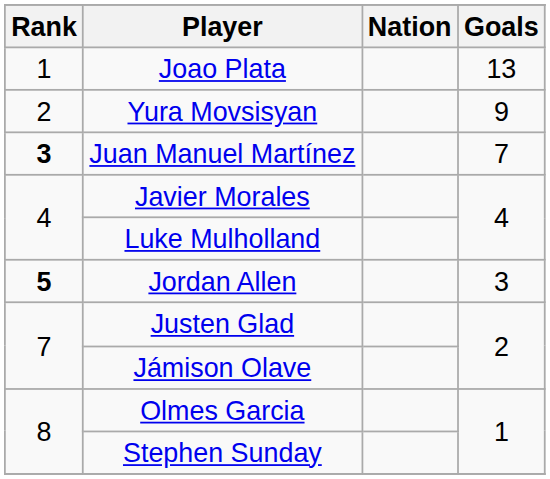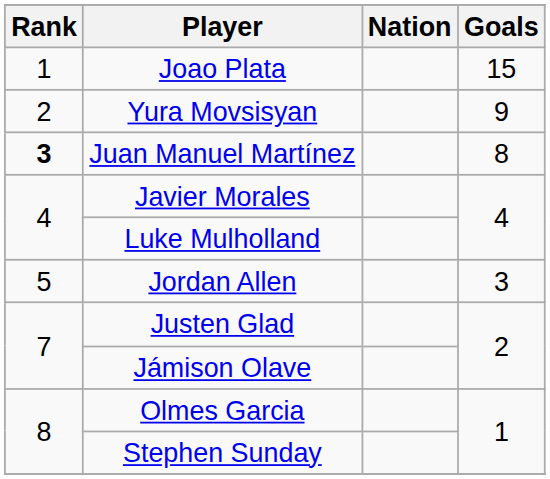 <table class="wikitable" style="font-size: 95%; text-align: center;">
 <tr>
 </tr>
 <tr>
 <th>Rank</th>
 <th>Player</th>
 <th>Nation</th>
 <th>Goals</th>
 </tr>
 <tr>
 <td>1</td>
 <td><a href='#'>Joao Plata</a></td>
 <td></td>
-<td>13</td>
+<td>15</td>
 </tr>
 <tr>
 <td rowspan="1">2</td>
 <td><a href='#'>Yura Movsisyan</a></td>
 <td></td>
 <td rowspan="1">9</td>
 </tr>
 <tr>
 <td rowspan="1"><strong>3</strong></td>
 <td><a href='#'>Juan Manuel Martínez</a></td>
 <td></td>
-<td rowspan="1">7</td>
+<td rowspan="1">8</td>
 </tr>
 <tr>
 <td rowspan="2">4</td>
 <td><a href='#'>Javier Morales</a></td>
 <td></td>
 <td rowspan="2">4</td>
 </tr>
 <tr>
 <td><a href='#'>Luke Mulholland</a></td>
 <td></td>
 </tr>
 <tr>
-<td rowspan="1"><strong>5</strong></td>
+<td rowspan="1">5</td>
 <td><a href='#'>Jordan Allen</a></td>
 <td></td>
 <td rowspan="1">3</td>
 </tr>
 <tr>
 <td rowspan="2">7</td>
 <td><a href='#'>Justen Glad</a></td>
 <td></td>
 <td rowspan="2">2</td>
 </tr>
 <tr>
 <td><a href='#'>Jámison Olave</a></td>
 <td></td>
 </tr>
 <tr>
 <td rowspan="2">8</td>
 <td><a href='#'>Olmes Garcia</a></td>
 <td></td>
 <td rowspan="2">1</td>
 </tr>
 <tr>
 <td><a href='#'>Stephen Sunday</a></td>
 <td></td>
 </tr>
 <tr>
 </tr>
 </table>
